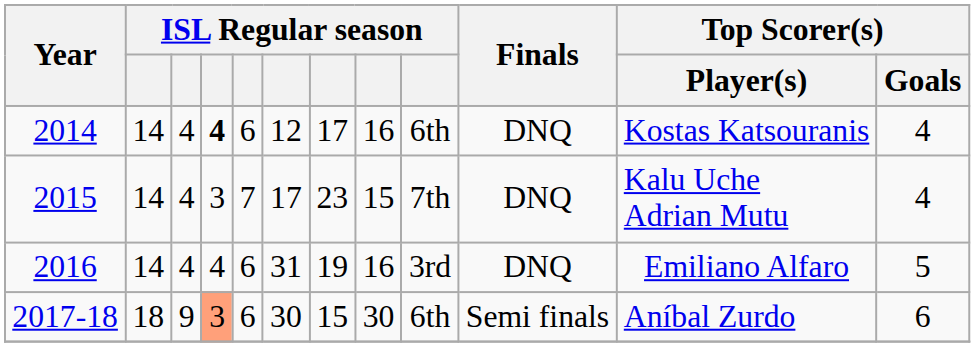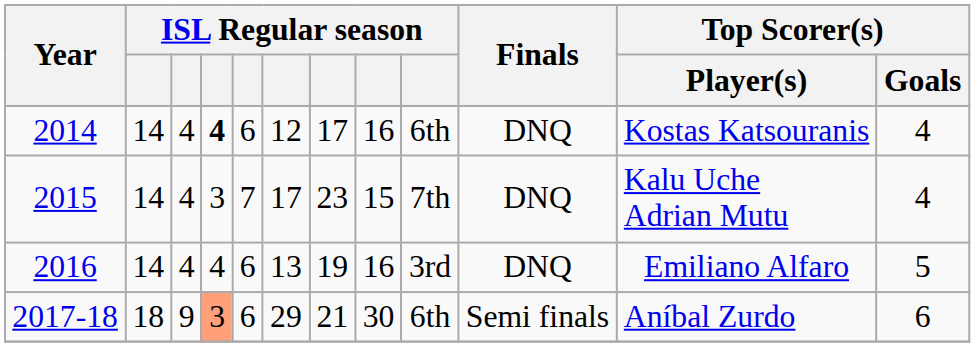 <table class="wikitable sortable" style="text-align: center">
 <tr>
 <th scope="col" rowspan="2">Year</th>
 <th colspan=8 class="unsortable"><a href='#'>ISL</a> Regular season</th>
 <th scope="col" rowspan=2 class="unsortable">Finals</th>
 <th scope="col" colspan=3 class="unsortable">Top Scorer(s)</th>
 </tr>
 <tr>
 <th></th>
 <th></th>
 <th></th>
 <th></th>
 <th></th>
 <th></th>
 <th></th>
 <th></th>
 <th class="unsortable">Player(s)</th>
 <th class="unsortable">Goals</th>
 </tr>
 <tr>
 <td><a href='#'>2014</a></td>
 <td>14</td>
 <td>4</td>
 <td><strong>4</strong></td>
 <td>6</td>
 <td>12</td>
 <td>17</td>
 <td>16</td>
 <td>6th</td>
 <td>DNQ</td>
 <td align=left> <a href='#'>Kostas Katsouranis</a></td>
 <td>4</td>
 </tr>
 <tr>
 <td><a href='#'>2015</a></td>
 <td>14</td>
 <td>4</td>
 <td>3</td>
 <td>7</td>
 <td>17</td>
 <td>23</td>
 <td>15</td>
 <td>7th</td>
 <td>DNQ</td>
 <td align=left> <a href='#'>Kalu Uche</a><br> <a href='#'>Adrian Mutu</a></td>
 <td>4</td>
 </tr>
 <tr>
 <td><a href='#'>2016</a></td>
 <td>14</td>
 <td>4</td>
 <td>4</td>
 <td>6</td>
-<td>31</td>
+<td>13</td>
 <td>19</td>
 <td>16</td>
 <td>3rd</td>
 <td>DNQ</td>
 <td><a href='#'>Emiliano Alfaro</a></td>
 <td>5</td>
 </tr>
 <tr>
 <td><a href='#'>2017-18</a></td>
 <td>18</td>
 <td>9</td>
 <td style="background: lightsalmon;">3</td>
 <td>6</td>
-<td>30</td>
-<td>15</td>
+<td>29</td>
+<td>21</td>
 <td>30</td>
 <td>6th</td>
 <td>Semi finals</td>
 <td align=left> <a href='#'>Aníbal Zurdo</a></td>
 <td>6</td>
 </tr>
 <tr>
 </tr>
 </table>
